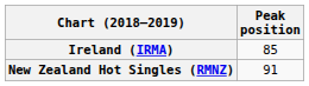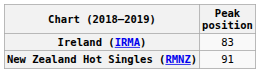 <table class="wikitable sortable plainrowheaders" style="text-align:center">
 <tr>
 <th scope="col">Chart (2018–2019)</th>
 <th scope="col">Peak<br> position</th>
 </tr>
 <tr>
 <th scope="row">Ireland (<a href='#'>IRMA</a>)</th>
-<td>85</td>
+<td>83</td>
 </tr>
 <tr>
 <th scope="row">New Zealand Hot Singles (<a href='#'>RMNZ</a>)</th>
 <td>91</td>
 </tr>
 </table>
